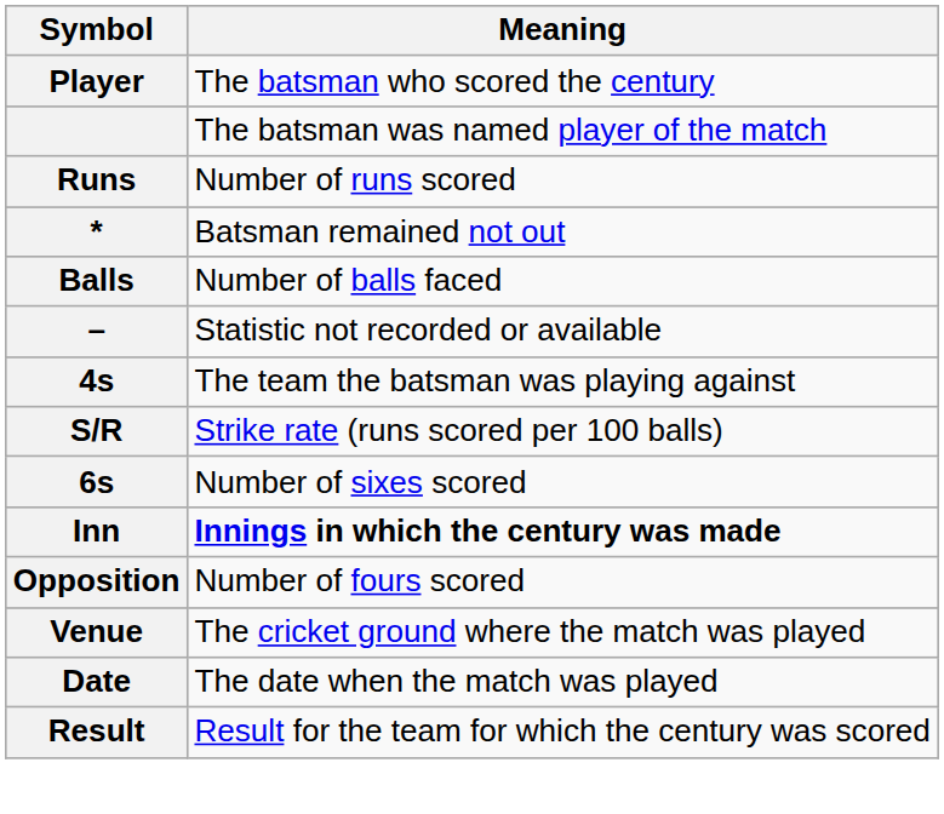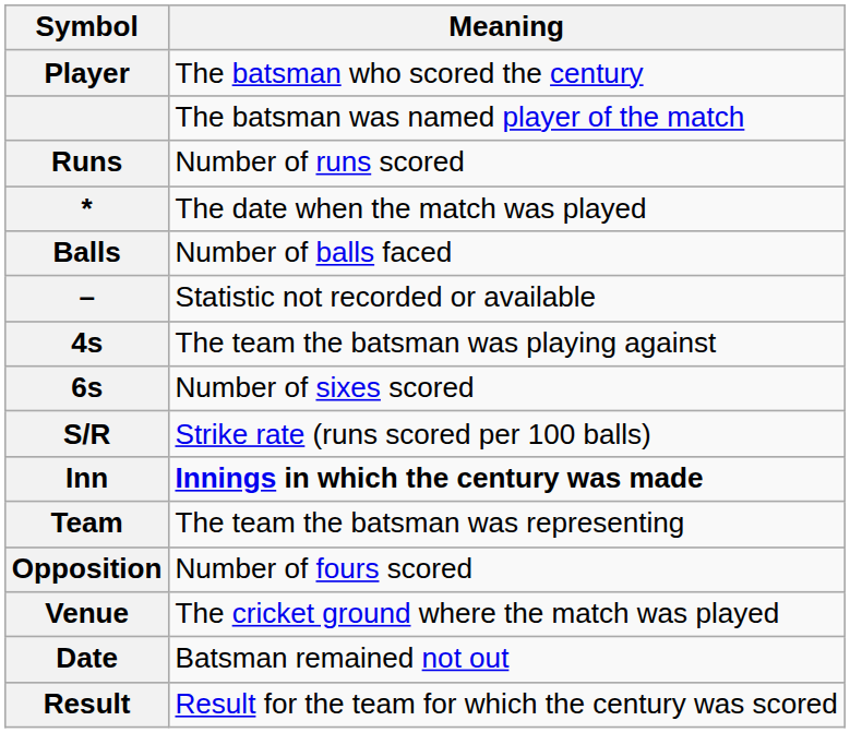 <table class="wikitable plainrowheaders">
 <tr>
 <th scope=col>Symbol</th>
 <th scope=col>Meaning</th>
 </tr>
 <tr>
 <th scope=row>Player</th>
 <td>The <a href='#'>batsman</a> who scored the <a href='#'>century</a></td>
 </tr>
 <tr>
 <th scope=row></th>
 <td>The batsman was named <a href='#'>player of the match</a></td>
 </tr>
 <tr>
 <th scope=row>Runs</th>
 <td>Number of <a href='#'>runs</a> scored</td>
 </tr>
 <tr>
 <th scope=row>*</th>
-<td>Batsman remained <a href='#'>not out</a></td>
+<td>The date when the match was played</td>
 </tr>
 <tr>
 <th scope=row>Balls</th>
 <td>Number of <a href='#'>balls</a> faced</td>
 </tr>
 <tr>
 <th scope=row>–</th>
 <td>Statistic not recorded or available</td>
 </tr>
 <tr>
 <th scope=row>4s</th>
 <td>The team the batsman was playing against</td>
 </tr>
 <tr>
+<th scope=row>6s</th>
+<td>Number of <a href='#'>sixes</a> scored</td>
+</tr>
+<tr>
 <th scope=row>S/R</th>
 <td><a href='#'>Strike rate</a> (runs scored per 100 balls)</td>
 </tr>
 <tr>
-<th scope=row>6s</th>
-<td>Number of <a href='#'>sixes</a> scored</td>
+<th scope=row>Inn</th>
+<td><strong><a href='#'>Innings</a> in which the century was made</strong></td>
 </tr>
 <tr>
-<th scope=row>Inn</th>
-<td><strong><a href='#'>Innings</a> in which the century was made</strong></td>
+<th scope=row>Team</th>
+<td>The team the batsman was representing</td>
 </tr>
 <tr>
 <th scope=row>Opposition</th>
 <td>Number of <a href='#'>fours</a> scored</td>
 </tr>
 <tr>
 <th scope=row>Venue</th>
 <td>The <a href='#'>cricket ground</a> where the match was played</td>
 </tr>
 <tr>
 <th scope=row>Date</th>
-<td>The date when the match was played</td>
+<td>Batsman remained <a href='#'>not out</a></td>
 </tr>
 <tr>
 <th scope=row>Result</th>
 <td><a href='#'>Result</a> for the team for which the century was scored</td>
 </tr>
 </table>
